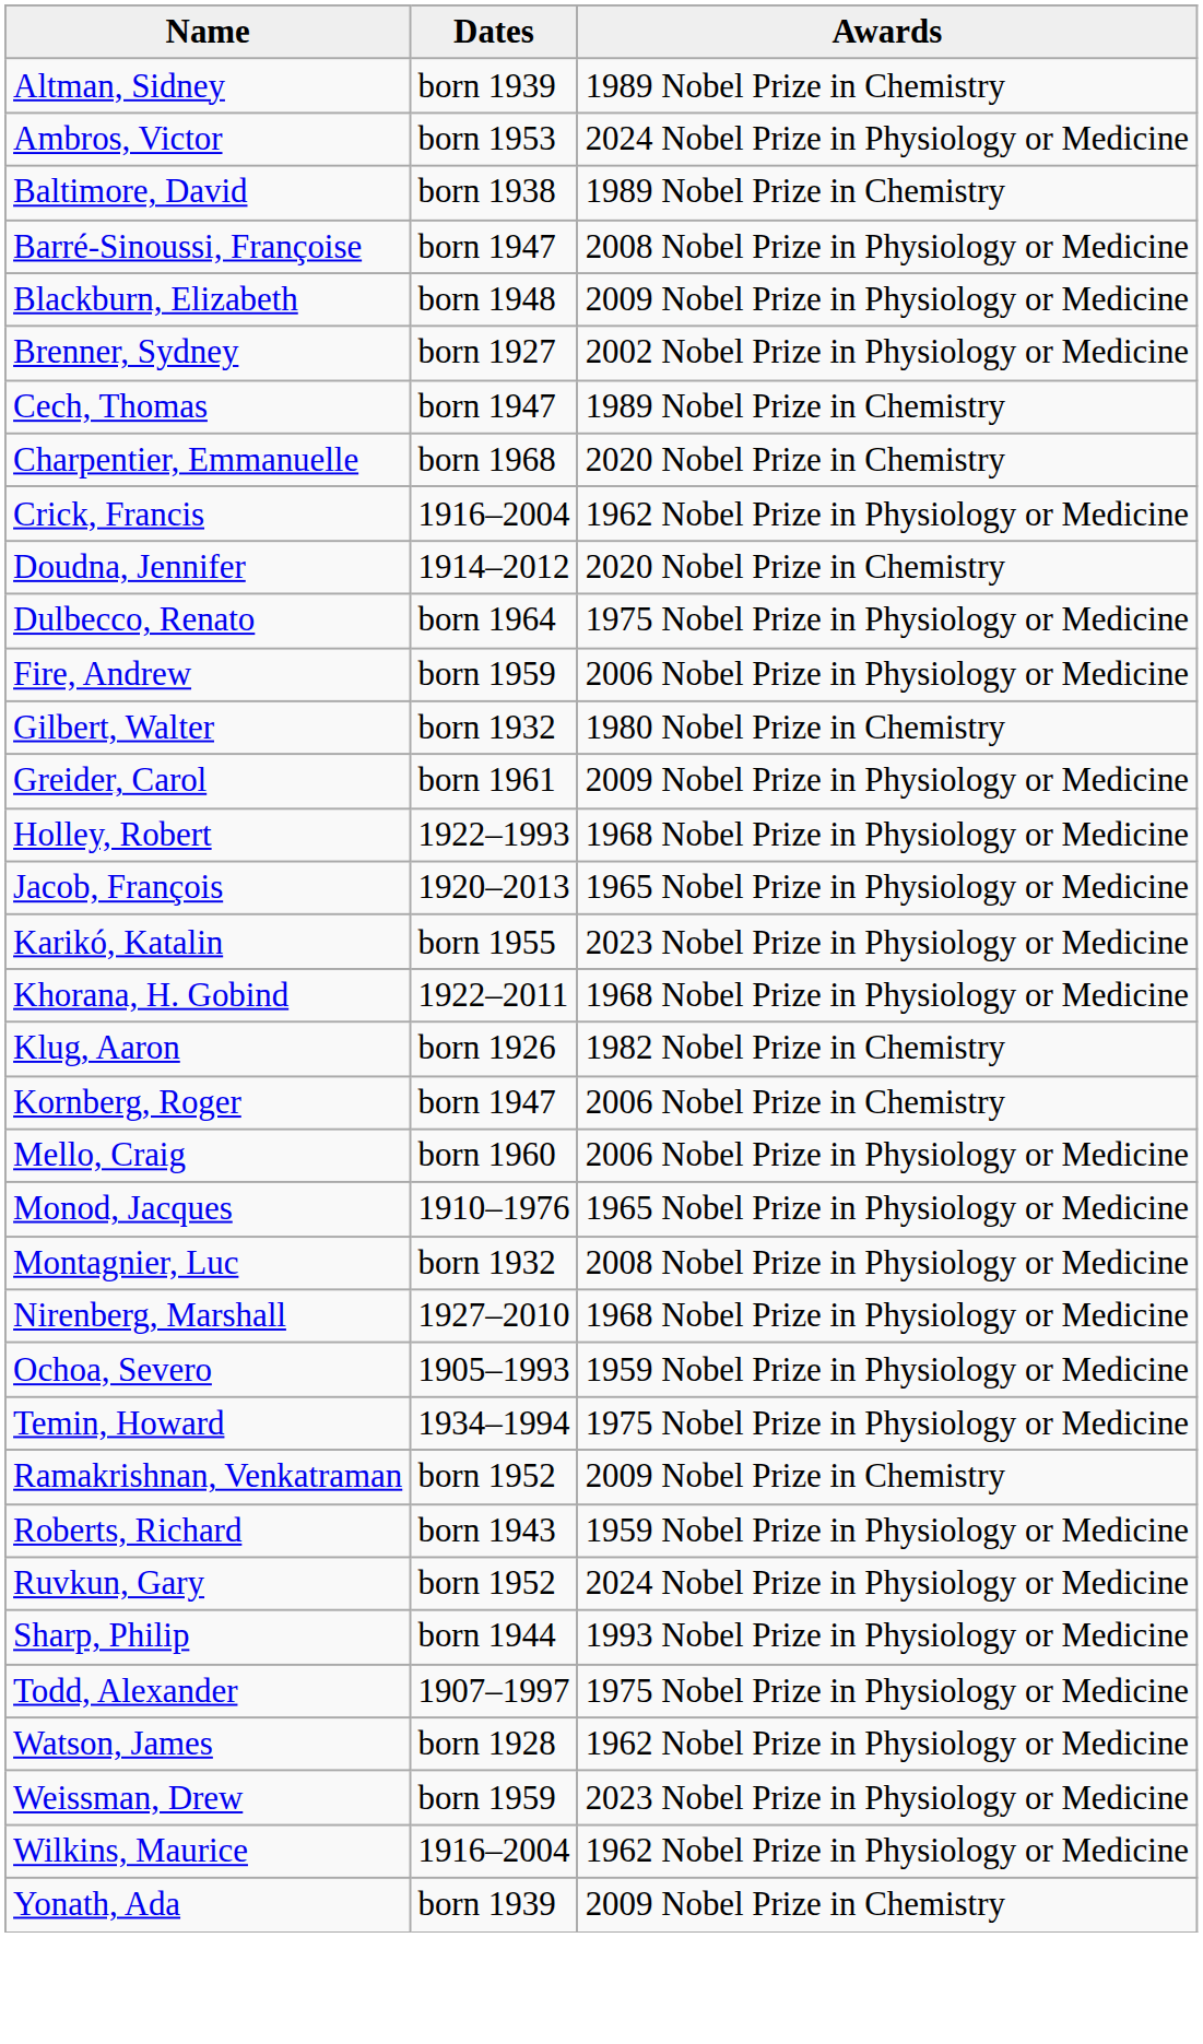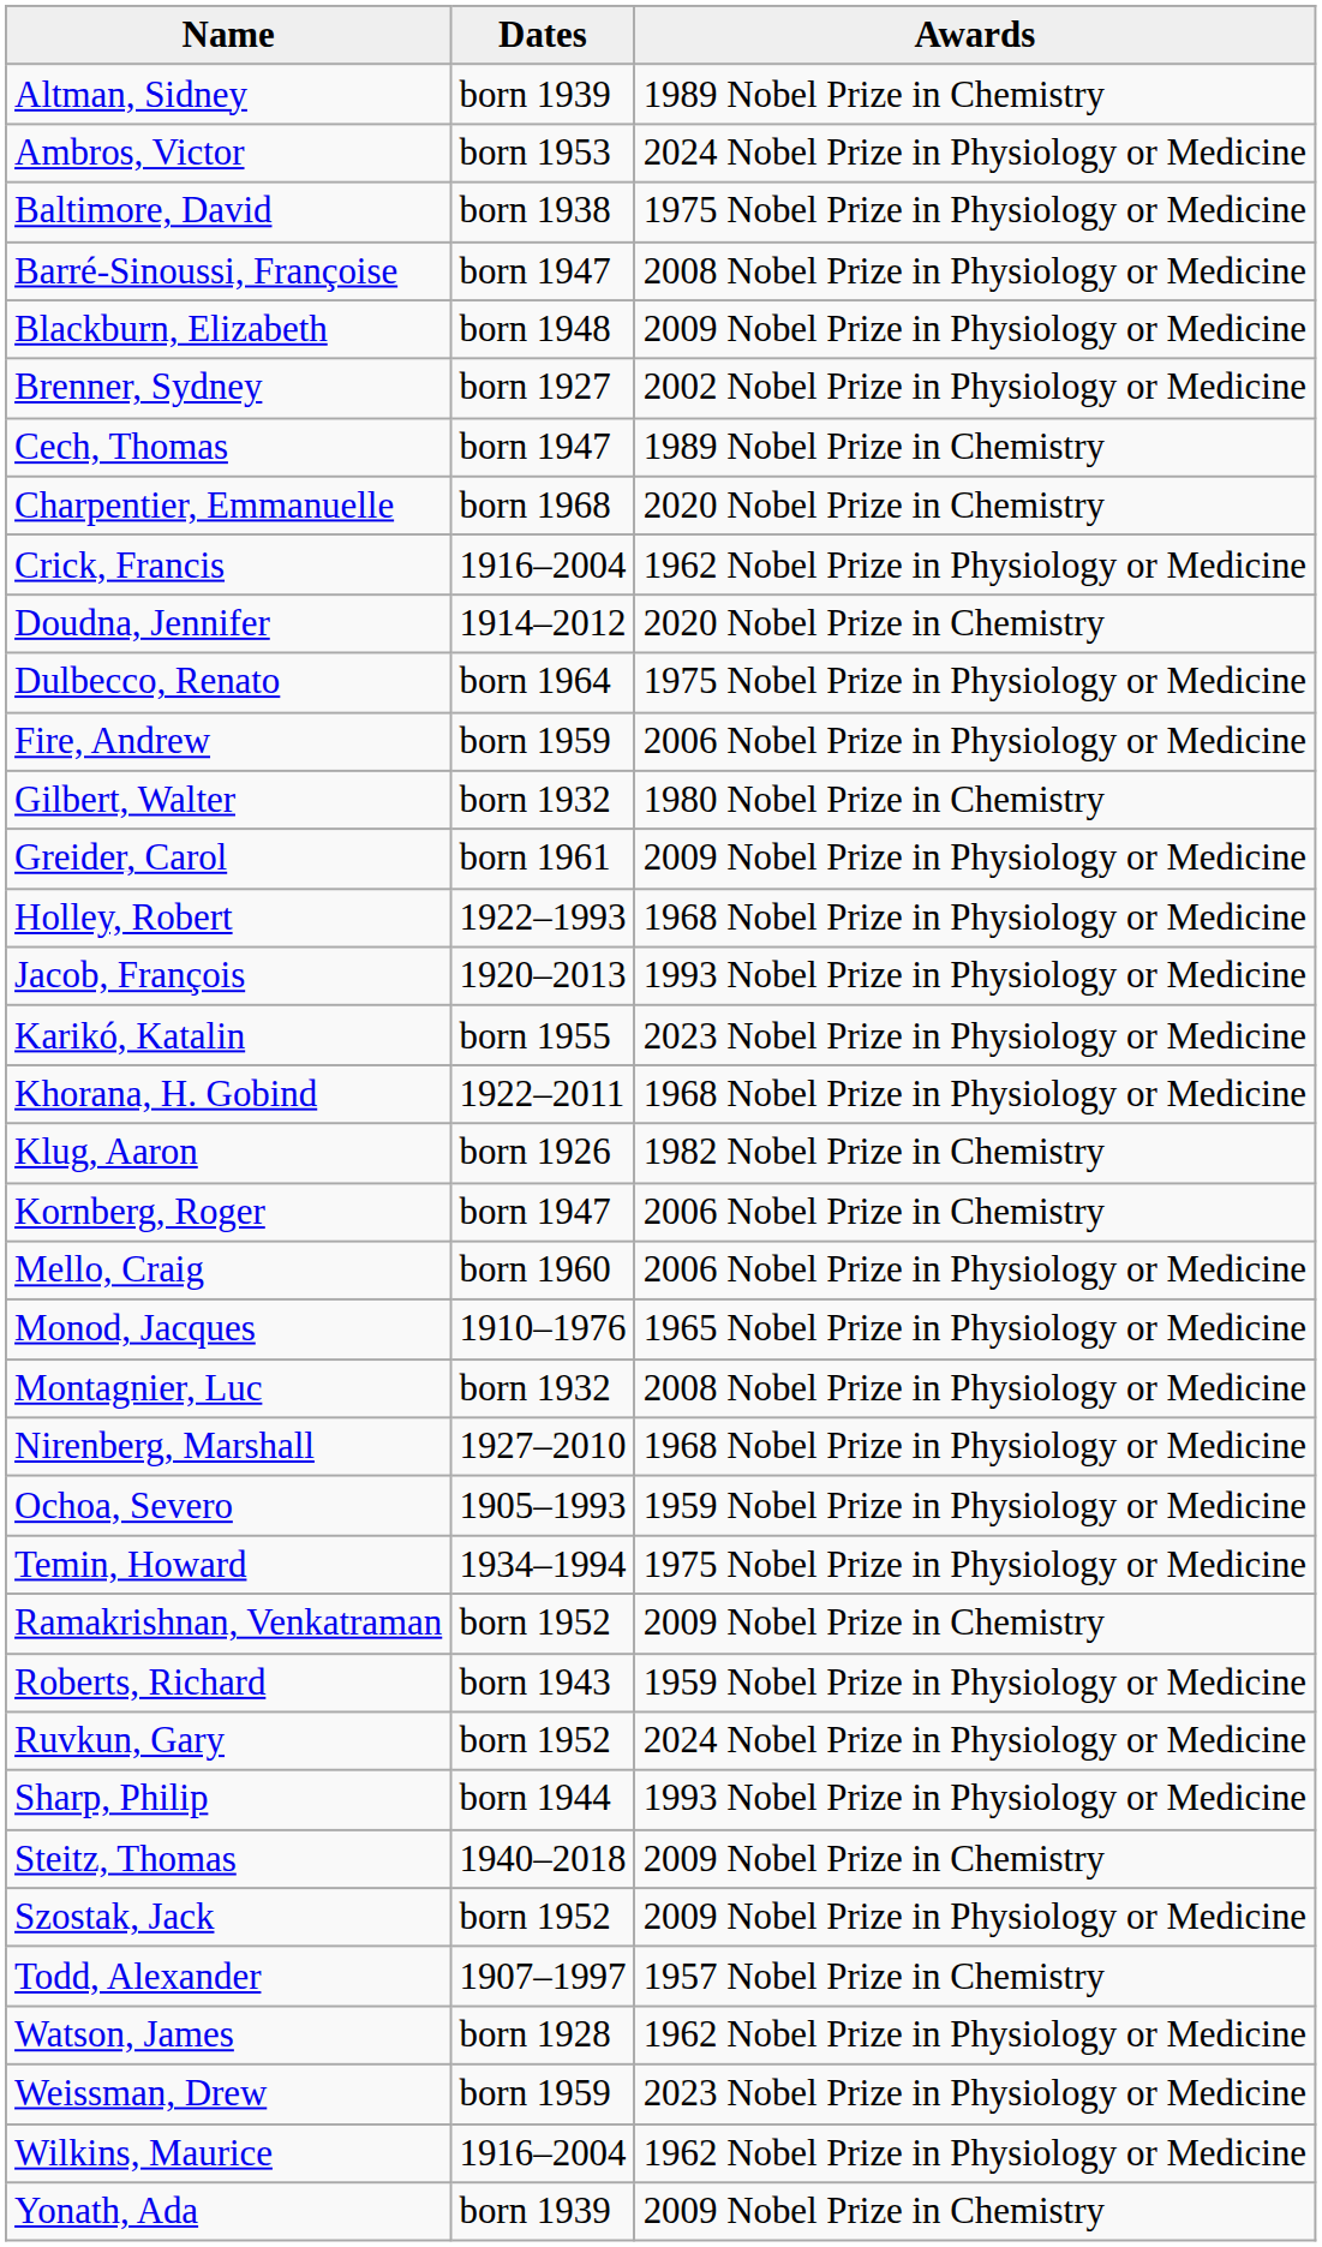 <table class="wikitable sortable" align="center">
 <tr>
 <th scope="col" style="background:#efefef;">Name</th>
 <th scope="col" style="background:#efefef;">Dates</th>
 <th scope="col" style="background:#efefef;">Awards</th>
 </tr>
 <tr>
 <td><a href='#'>Altman, Sidney</a></td>
 <td>born 1939</td>
 <td>1989 Nobel Prize in Chemistry</td>
 </tr>
 <tr>
 <td><a href='#'>Ambros, Victor</a></td>
 <td>born 1953</td>
 <td>2024 Nobel Prize in Physiology or Medicine</td>
 </tr>
 <tr>
 <td><a href='#'>Baltimore, David</a></td>
 <td>born 1938</td>
-<td>1989 Nobel Prize in Chemistry</td>
+<td>1975 Nobel Prize in Physiology or Medicine</td>
 </tr>
 <tr>
 <td><a href='#'>Barré-Sinoussi, Françoise</a></td>
 <td>born 1947</td>
 <td>2008 Nobel Prize in Physiology or Medicine</td>
 </tr>
 <tr>
 <td><a href='#'>Blackburn, Elizabeth</a></td>
 <td>born 1948</td>
 <td>2009 Nobel Prize in Physiology or Medicine</td>
 </tr>
 <tr>
 <td><a href='#'>Brenner, Sydney</a></td>
 <td>born 1927</td>
 <td>2002 Nobel Prize in Physiology or Medicine</td>
 </tr>
 <tr>
 <td><a href='#'>Cech, Thomas</a></td>
 <td>born 1947</td>
 <td>1989 Nobel Prize in Chemistry</td>
 </tr>
 <tr>
 <td><a href='#'>Charpentier, Emmanuelle</a></td>
 <td>born 1968</td>
 <td>2020 Nobel Prize in Chemistry</td>
 </tr>
 <tr>
 <td><a href='#'>Crick, Francis</a></td>
 <td>1916–2004</td>
 <td>1962 Nobel Prize in Physiology or Medicine</td>
 </tr>
 <tr>
 <td><a href='#'>Doudna, Jennifer</a></td>
 <td>1914–2012</td>
 <td>2020 Nobel Prize in Chemistry</td>
 </tr>
 <tr>
 <td><a href='#'>Dulbecco, Renato</a></td>
 <td>born 1964</td>
 <td>1975 Nobel Prize in Physiology or Medicine</td>
 </tr>
 <tr>
 <td><a href='#'>Fire, Andrew</a></td>
 <td>born 1959</td>
 <td>2006 Nobel Prize in Physiology or Medicine</td>
 </tr>
 <tr>
 <td><a href='#'>Gilbert, Walter</a></td>
 <td>born 1932</td>
 <td>1980 Nobel Prize in Chemistry</td>
 </tr>
 <tr>
 <td><a href='#'>Greider, Carol</a></td>
 <td>born 1961</td>
 <td>2009 Nobel Prize in Physiology or Medicine</td>
 </tr>
 <tr>
 <td><a href='#'>Holley, Robert</a></td>
 <td>1922–1993</td>
 <td>1968 Nobel Prize in Physiology or Medicine</td>
 </tr>
 <tr>
 <td><a href='#'>Jacob, François</a></td>
 <td>1920–2013</td>
-<td>1965 Nobel Prize in Physiology or Medicine</td>
+<td>1993 Nobel Prize in Physiology or Medicine</td>
 </tr>
 <tr>
 <td><a href='#'>Karikó, Katalin</a></td>
 <td>born 1955</td>
 <td>2023 Nobel Prize in Physiology or Medicine</td>
 </tr>
 <tr>
 <td><a href='#'>Khorana, H. Gobind</a></td>
 <td>1922–2011</td>
 <td>1968 Nobel Prize in Physiology or Medicine</td>
 </tr>
 <tr>
 <td><a href='#'>Klug, Aaron</a></td>
 <td>born 1926</td>
 <td>1982 Nobel Prize in Chemistry</td>
 </tr>
 <tr>
 <td><a href='#'>Kornberg, Roger</a></td>
 <td>born 1947</td>
 <td>2006 Nobel Prize in Chemistry</td>
 </tr>
 <tr>
 <td><a href='#'>Mello, Craig</a></td>
 <td>born 1960</td>
 <td>2006 Nobel Prize in Physiology or Medicine</td>
 </tr>
 <tr>
 <td><a href='#'>Monod, Jacques</a></td>
 <td>1910–1976</td>
 <td>1965 Nobel Prize in Physiology or Medicine</td>
 </tr>
 <tr>
 <td><a href='#'>Montagnier, Luc</a></td>
 <td>born 1932</td>
 <td>2008 Nobel Prize in Physiology or Medicine</td>
 </tr>
 <tr>
 <td><a href='#'>Nirenberg, Marshall</a></td>
 <td>1927–2010</td>
 <td>1968 Nobel Prize in Physiology or Medicine</td>
 </tr>
 <tr>
 <td><a href='#'>Ochoa, Severo</a></td>
 <td>1905–1993</td>
 <td>1959 Nobel Prize in Physiology or Medicine</td>
 </tr>
 <tr>
 <td><a href='#'>Temin, Howard</a></td>
 <td>1934–1994</td>
 <td>1975 Nobel Prize in Physiology or Medicine</td>
 </tr>
 <tr>
 <td><a href='#'>Ramakrishnan, Venkatraman</a></td>
 <td>born 1952</td>
 <td>2009 Nobel Prize in Chemistry</td>
 </tr>
 <tr>
 <td><a href='#'>Roberts, Richard</a></td>
 <td>born 1943</td>
 <td>1959 Nobel Prize in Physiology or Medicine</td>
 </tr>
 <tr>
 <td><a href='#'>Ruvkun, Gary</a></td>
 <td>born 1952</td>
 <td>2024 Nobel Prize in Physiology or Medicine</td>
 </tr>
 <tr>
 <td><a href='#'>Sharp, Philip</a></td>
 <td>born 1944</td>
 <td>1993 Nobel Prize in Physiology or Medicine</td>
 </tr>
 <tr>
+<td><a href='#'>Steitz, Thomas</a></td>
+<td>1940–2018</td>
+<td>2009 Nobel Prize in Chemistry</td>
+</tr>
+<tr>
+<td><a href='#'>Szostak, Jack</a></td>
+<td>born 1952</td>
+<td>2009 Nobel Prize in Physiology or Medicine</td>
+</tr>
+<tr>
 <td><a href='#'>Todd, Alexander</a></td>
 <td>1907–1997</td>
-<td>1975 Nobel Prize in Physiology or Medicine</td>
+<td>1957 Nobel Prize in Chemistry</td>
 </tr>
 <tr>
 <td><a href='#'>Watson, James</a></td>
 <td>born 1928</td>
 <td>1962 Nobel Prize in Physiology or Medicine</td>
 </tr>
 <tr>
 <td><a href='#'>Weissman, Drew</a></td>
 <td>born 1959</td>
 <td>2023 Nobel Prize in Physiology or Medicine</td>
 </tr>
 <tr>
 <td><a href='#'>Wilkins, Maurice</a></td>
 <td>1916–2004</td>
 <td>1962 Nobel Prize in Physiology or Medicine</td>
 </tr>
 <tr>
 <td><a href='#'>Yonath, Ada</a></td>
 <td>born 1939</td>
 <td>2009 Nobel Prize in Chemistry</td>
 </tr>
 </table>
